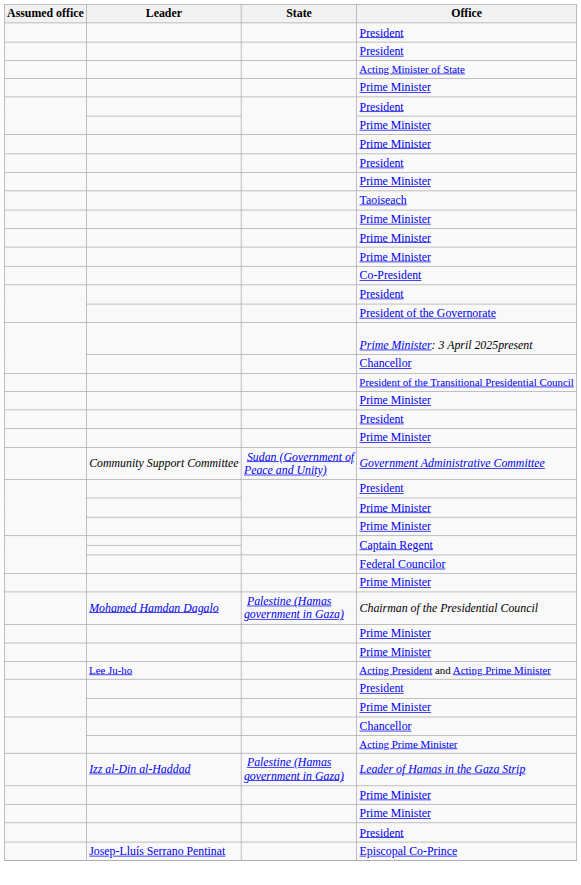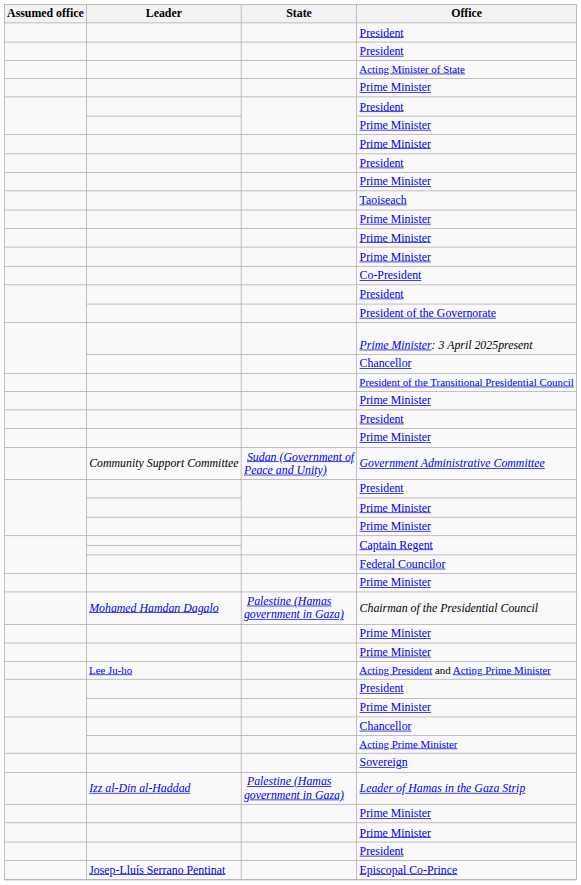 <table class="wikitable sortable">
 <tr>
 <th>Assumed office</th>
 <th>Leader</th>
 <th>State</th>
 <th class=unsortable>Office</th>
 </tr>
 <tr>
 <td></td>
 <td></td>
 <td></td>
 <td><a href='#'>President</a></td>
 </tr>
 <tr>
 <td></td>
 <td></td>
 <td></td>
 <td><a href='#'>President</a></td>
 </tr>
 <tr style=font-size:92%>
 <td></td>
 <td></td>
 <td></td>
 <td><a href='#'>Acting Minister of State</a></td>
 </tr>
 <tr>
 <td></td>
 <td></td>
 <td></td>
 <td><a href='#'>Prime Minister</a></td>
 </tr>
 <tr>
 <td rowspan=2></td>
 <td></td>
 <td rowspan=2></td>
 <td><a href='#'>President</a></td>
 </tr>
 <tr>
 <td></td>
 <td><a href='#'>Prime Minister</a></td>
 </tr>
 <tr>
 <td></td>
 <td></td>
 <td></td>
 <td><a href='#'>Prime Minister</a></td>
 </tr>
 <tr>
 <td></td>
 <td></td>
 <td></td>
 <td><a href='#'>President</a></td>
 </tr>
 <tr>
 <td></td>
 <td></td>
 <td></td>
 <td><a href='#'>Prime Minister</a></td>
 </tr>
 <tr>
 <td></td>
 <td></td>
 <td></td>
 <td><a href='#'>Taoiseach</a></td>
 </tr>
 <tr>
 <td></td>
 <td></td>
 <td></td>
 <td><a href='#'>Prime Minister</a></td>
 </tr>
 <tr>
 <td></td>
 <td></td>
 <td></td>
 <td><a href='#'>Prime Minister</a></td>
 </tr>
 <tr>
 <td></td>
 <td></td>
 <td></td>
 <td><a href='#'>Prime Minister</a></td>
 </tr>
 <tr>
 <td></td>
 <td></td>
 <td></td>
 <td><a href='#'>Co-President</a></td>
 </tr>
 <tr>
 <td rowspan=2></td>
 <td></td>
 <td></td>
 <td><a href='#'>President</a></td>
 </tr>
 <tr>
 <td></td>
 <td></td>
 <td><a href='#'>President of the Governorate</a></td>
 </tr>
 <tr>
 <td rowspan=2></td>
 <td><em></em></td>
 <td><em></em></td>
 <td><em><br><a href='#'>Prime Minister</a>: 3 April 2025present</em></td>
 </tr>
 <tr>
 <td></td>
 <td></td>
 <td><a href='#'>Chancellor</a></td>
 </tr>
 <tr style=font-size:92%>
 <td></td>
 <td></td>
 <td></td>
 <td><a href='#'>President of the Transitional Presidential Council</a></td>
 </tr>
 <tr>
 <td></td>
 <td></td>
 <td></td>
 <td><a href='#'>Prime Minister</a></td>
 </tr>
 <tr>
 <td></td>
 <td></td>
 <td></td>
 <td><a href='#'>President</a></td>
 </tr>
 <tr>
 <td></td>
 <td></td>
 <td></td>
 <td><a href='#'>Prime Minister</a></td>
 </tr>
 <tr>
 <td></td>
 <td><em>Community Support Committee</em></td>
 <td><em> <a href='#'>Sudan (Government of<br>Peace and Unity)</a></em></td>
 <td><em><a href='#'>Government Administrative Committee</a></em></td>
 </tr>
 <tr>
 <td rowspan=3></td>
 <td></td>
 <td rowspan=2></td>
 <td><a href='#'>President</a></td>
 </tr>
 <tr>
 <td></td>
 <td><a href='#'>Prime Minister</a></td>
 </tr>
 <tr>
 <td></td>
 <td></td>
 <td><a href='#'>Prime Minister</a></td>
 </tr>
 <tr>
 <td rowspan=3></td>
 <td></td>
 <td rowspan=2></td>
 <td rowspan=2><a href='#'>Captain Regent</a></td>
 </tr>
 <tr>
 <td></td>
 </tr>
 <tr>
 <td></td>
 <td></td>
 <td><a href='#'>Federal Councilor</a></td>
 </tr>
 <tr>
 <td></td>
 <td></td>
 <td></td>
 <td><a href='#'>Prime Minister</a></td>
 </tr>
 <tr>
 <td></td>
 <td data-sort-value=Hemedti><em><a href='#'>Mohamed Hamdan Dagalo</a></em></td>
 <td><em> <a href='#'>Palestine (Hamas<br>government in Gaza)</a></em></td>
 <td><em>Chairman of the Presidential Council</em></td>
 </tr>
 <tr>
 <td></td>
 <td></td>
 <td></td>
 <td><a href='#'>Prime Minister</a></td>
 </tr>
 <tr>
 <td></td>
 <td></td>
 <td></td>
 <td><a href='#'>Prime Minister</a></td>
 </tr>
 <tr style=font-size:92%>
 <td></td>
 <td><a href='#'>Lee Ju-ho</a></td>
 <td data-sort-value=Korea></td>
 <td><a href='#'>Acting President</a> and <a href='#'>Acting Prime Minister</a></td>
 </tr>
 <tr>
 <td rowspan=2></td>
 <td></td>
 <td></td>
 <td><a href='#'>President</a></td>
 </tr>
 <tr>
 <td></td>
 <td></td>
 <td><a href='#'>Prime Minister</a></td>
 </tr>
 <tr>
 <td rowspan=2></td>
 <td></td>
 <td></td>
 <td><a href='#'>Chancellor</a></td>
 </tr>
 <tr style=font-size:92%>
 <td></td>
 <td></td>
 <td><a href='#'>Acting Prime Minister</a></td>
 </tr>
 <tr>
 <td></td>
+<td></td>
+<td></td>
+<td><a href='#'>Sovereign</a></td>
+</tr>
+<tr>
+<td></td>
 <td data-sort-value=Haddad><em><a href='#'>Izz al-Din al-Haddad</a></em></td>
 <td><em> <a href='#'>Palestine (Hamas<br>government in Gaza)</a></em></td>
 <td><em><a href='#'>Leader of Hamas in the Gaza Strip</a></em></td>
 </tr>
 <tr>
 <td></td>
 <td></td>
 <td></td>
 <td><a href='#'>Prime Minister</a></td>
 </tr>
 <tr>
 <td></td>
 <td></td>
 <td></td>
 <td><a href='#'>Prime Minister</a></td>
 </tr>
 <tr>
 <td></td>
 <td></td>
 <td></td>
 <td><a href='#'>President</a></td>
 </tr>
 <tr>
 <td></td>
 <td data-sort-value=Serrano><a href='#'>Josep-Lluís Serrano Pentinat</a></td>
 <td></td>
 <td><a href='#'>Episcopal Co-Prince</a></td>
 </tr>
 <tr>
 </tr>
 </table>
